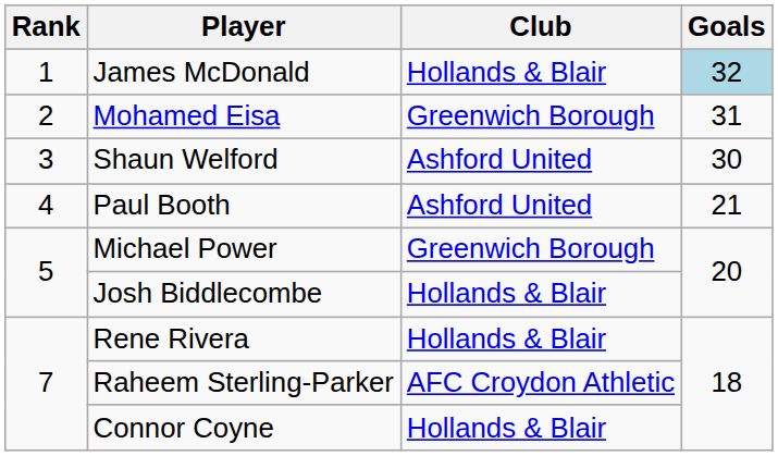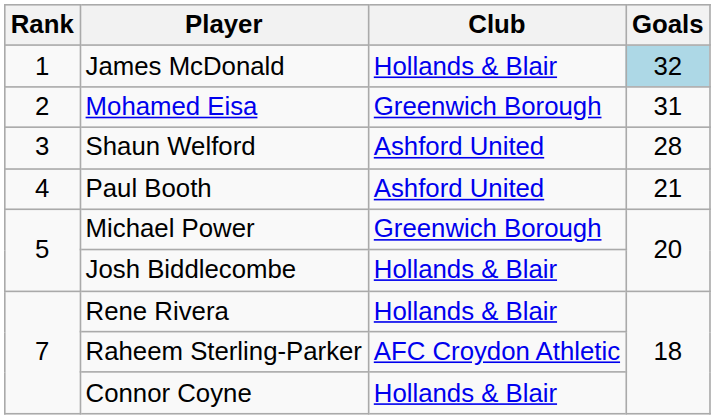 <table class="wikitable" style="text-align:center">
 <tr>
 <th>Rank</th>
 <th>Player</th>
 <th>Club</th>
 <th>Goals</th>
 </tr>
 <tr>
 <td>1</td>
 <td align="left">James McDonald</td>
 <td align="left"><a href='#'>Hollands & Blair</a></td>
 <td style="background: lightblue;">32</td>
 </tr>
 <tr>
 <td>2</td>
 <td align="left"><a href='#'>Mohamed Eisa</a></td>
 <td align="left"><a href='#'>Greenwich Borough</a></td>
 <td>31</td>
 </tr>
 <tr>
 <td>3</td>
 <td align="left">Shaun Welford</td>
 <td align="left"><a href='#'>Ashford United</a></td>
-<td>30</td>
+<td>28</td>
 </tr>
 <tr>
 <td>4</td>
 <td align="left">Paul Booth</td>
 <td align="left"><a href='#'>Ashford United</a></td>
 <td>21</td>
 </tr>
 <tr>
 <td rowspan="2">5</td>
 <td align="left">Michael Power</td>
 <td align="left"><a href='#'>Greenwich Borough</a></td>
 <td rowspan="2">20</td>
 </tr>
 <tr>
 <td align="left">Josh Biddlecombe</td>
 <td align="left"><a href='#'>Hollands & Blair</a></td>
 </tr>
 <tr>
 <td rowspan="3">7</td>
 <td align="left">Rene Rivera</td>
 <td align="left"><a href='#'>Hollands & Blair</a></td>
 <td rowspan="3">18</td>
 </tr>
 <tr>
 <td align="left">Raheem Sterling-Parker</td>
 <td align="left"><a href='#'>AFC Croydon Athletic</a></td>
 </tr>
 <tr>
 <td align="left">Connor Coyne</td>
 <td align="left"><a href='#'>Hollands & Blair</a></td>
 </tr>
 </table>
